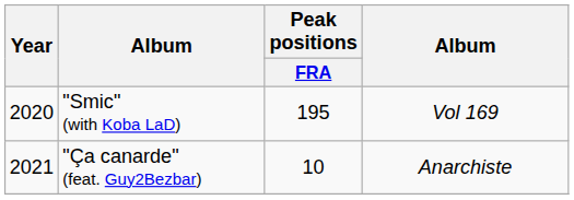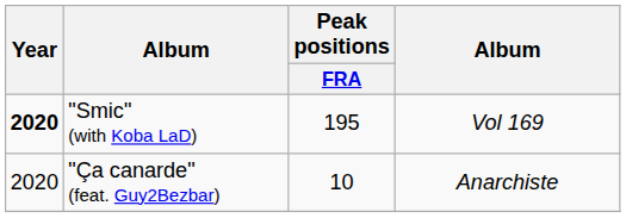 <table class="wikitable">
 <tr>
 <th align="center" rowspan="2" width="10">Year</th>
 <th align="center" rowspan="2" width="160">Album</th>
 <th align="center" colspan="1" width="20">Peak positions</th>
 <th align="center" rowspan="2" width="160">Album</th>
 </tr>
 <tr>
 <th scope="col" style="width:3em;font-size:90%;"><a href='#'>FRA</a><br></th>
 </tr>
 <tr>
-<td style="text-align:center;">2020</td>
+<td style="text-align:center;"><strong>2020</strong></td>
 <td>"Smic"<br><small>(with <a href='#'>Koba LaD</a>)</small></td>
 <td style="text-align:center;">195</td>
 <td style="text-align:center;"><em>Vol 169</em></td>
 </tr>
 <tr>
-<td style="text-align:center;">2021</td>
+<td style="text-align:center;">2020</td>
 <td>"Ça canarde"<br><small>(feat. <a href='#'>Guy2Bezbar</a>)</small></td>
 <td style="text-align:center;">10</td>
 <td style="text-align:center;"><em>Anarchiste</em></td>
 </tr>
 <tr>
 </tr>
 </table>
